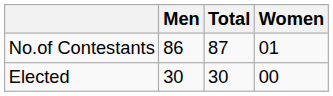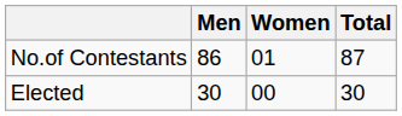 <table class="wikitable">
 <tr>
 <th></th>
 <th>Men</th>
+<th>Women</th>
 <th>Total</th>
-<th>Women</th>
 </tr>
 <tr>
 <td>No.of Contestants</td>
 <td>86</td>
+<td>01</td>
 <td>87</td>
-<td>01</td>
 </tr>
 <tr>
 <td>Elected</td>
 <td>30</td>
+<td>00</td>
 <td>30</td>
-<td>00</td>
 </tr>
 </table>
